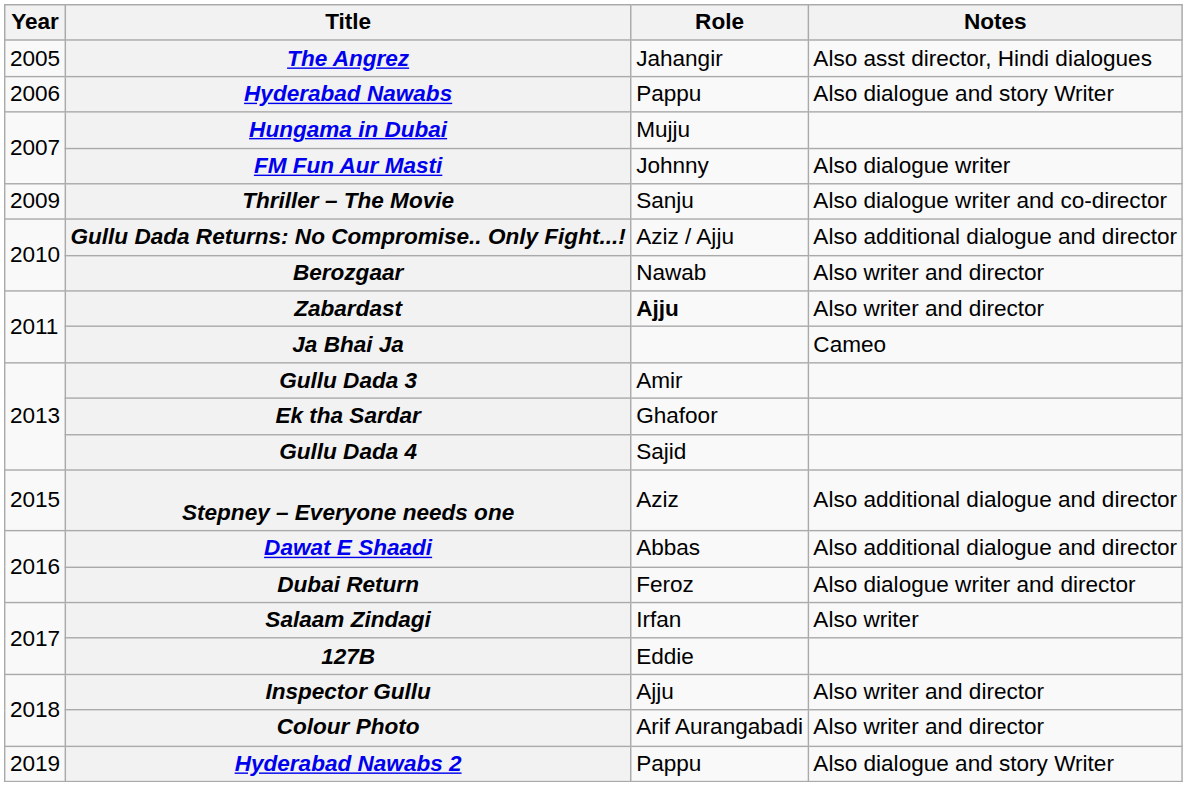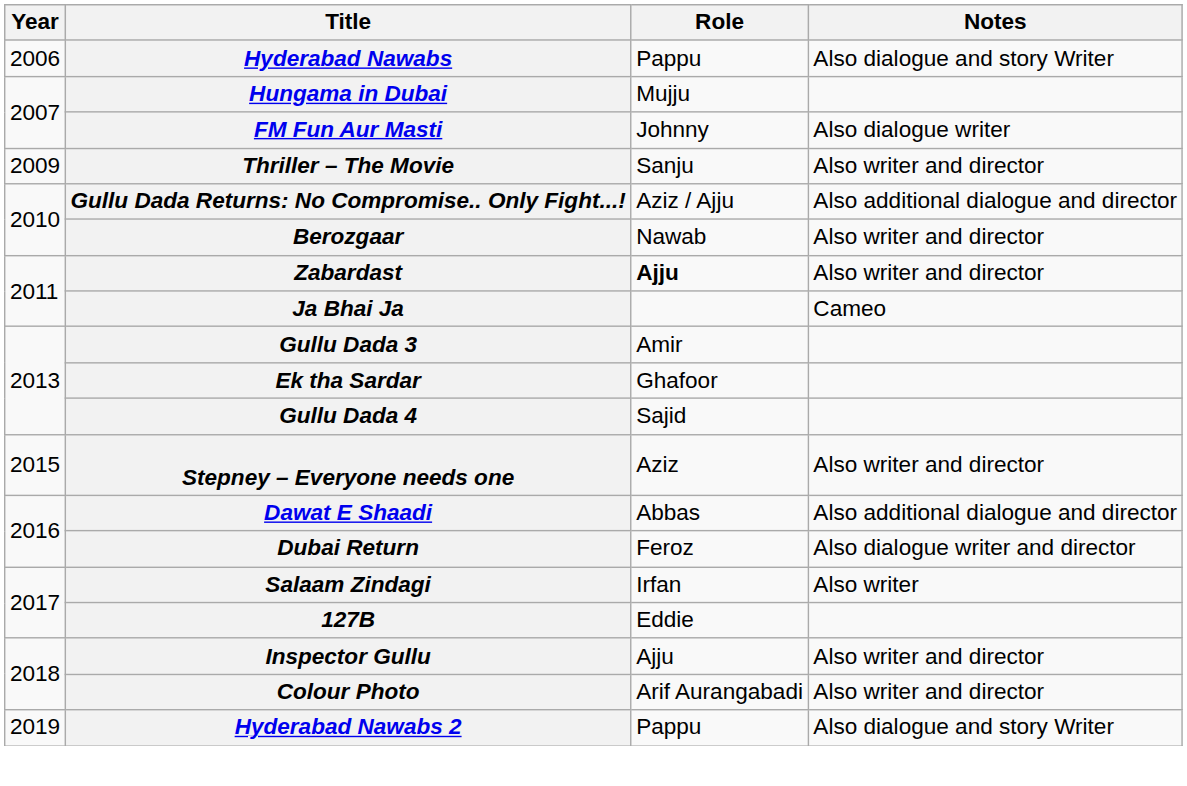 <table class="wikitable sortable plainrowheaders">
 <tr style="background:#ccc; text-align:center;">
 <th scope="col">Year</th>
 <th scope="col">Title</th>
 <th scope="col">Role</th>
 <th class=unsortable scope="col">Notes</th>
-</tr>
-<tr>
-<td>2005</td>
-<th scope="row"><em><a href='#'>The Angrez</a></em></th>
-<td>Jahangir</td>
-<td>Also asst director, Hindi dialogues</td>
 </tr>
 <tr>
 <td>2006</td>
 <th scope="row"><em><a href='#'>Hyderabad Nawabs</a></em></th>
 <td>Pappu</td>
 <td>Also dialogue and story Writer</td>
 </tr>
 <tr>
 <td rowspan="2">2007</td>
 <th scope="row"><em><a href='#'>Hungama in Dubai</a></em></th>
 <td>Mujju</td>
 <td></td>
 </tr>
 <tr>
 <th scope="row"><em><a href='#'>FM Fun Aur Masti</a></em></th>
 <td>Johnny</td>
 <td>Also dialogue writer</td>
 </tr>
 <tr>
 <td>2009</td>
 <th scope="row"><em>Thriller – The Movie </em></th>
 <td>Sanju</td>
-<td>Also dialogue writer and co-director</td>
+<td>Also writer and director</td>
 </tr>
 <tr>
 <td rowspan="2">2010</td>
 <th scope="row"><em>Gullu Dada Returns: No Compromise.. Only Fight...! </em></th>
 <td>Aziz / Ajju</td>
 <td>Also additional dialogue and director</td>
 </tr>
 <tr>
 <th scope="row"><em>Berozgaar</em></th>
 <td>Nawab</td>
 <td>Also writer and director</td>
 </tr>
 <tr>
 <td rowspan="2">2011</td>
 <th scope="row"><em>Zabardast</em></th>
 <td><strong>Ajju</strong></td>
 <td>Also writer and director</td>
 </tr>
 <tr>
 <th scope="row"><em>Ja Bhai Ja</em></th>
 <td></td>
 <td>Cameo</td>
 </tr>
 <tr>
 <td rowspan="3">2013</td>
 <th scope="row"><em>Gullu Dada 3 </em></th>
 <td>Amir</td>
 <td></td>
 </tr>
 <tr>
 <th scope="row"><em>Ek tha Sardar </em></th>
 <td>Ghafoor</td>
 <td></td>
 </tr>
 <tr>
 <th scope="row"><em>Gullu Dada 4 </em></th>
 <td>Sajid</td>
 <td></td>
 </tr>
 <tr>
 <td>2015</td>
 <th scope="row"><br><em>Stepney – Everyone needs one </em></th>
 <td>Aziz</td>
-<td>Also additional dialogue and director</td>
+<td>Also writer and director</td>
 </tr>
 <tr>
 <td rowspan="2">2016</td>
 <th scope="row"><em><a href='#'>Dawat E Shaadi</a></em></th>
 <td>Abbas</td>
 <td>Also additional dialogue and director</td>
 </tr>
 <tr =>
 <th scope="row"><em>Dubai Return</em></th>
 <td>Feroz</td>
 <td>Also dialogue writer and director</td>
 </tr>
 <tr>
 <td rowspan="2">2017</td>
 <th scope="row"><em>Salaam Zindagi</em></th>
 <td>Irfan</td>
 <td>Also writer</td>
 </tr>
 <tr>
 <th scope="row"><em>127B</em></th>
 <td>Eddie</td>
 <td></td>
 </tr>
 <tr>
 <td rowspan="2">2018</td>
 <th scope="row"><em>Inspector Gullu</em></th>
 <td>Ajju</td>
 <td>Also writer and director</td>
 </tr>
 <tr>
 <th scope="row"><em>Colour Photo</em></th>
 <td>Arif Aurangabadi</td>
 <td>Also writer and director</td>
 </tr>
 <tr>
 <td>2019</td>
 <th scope="row"><em><a href='#'>Hyderabad Nawabs 2</a></em></th>
 <td>Pappu</td>
 <td>Also dialogue and story Writer</td>
 </tr>
 <tr>
 </tr>
 </table>
